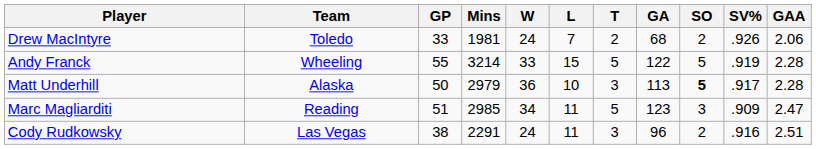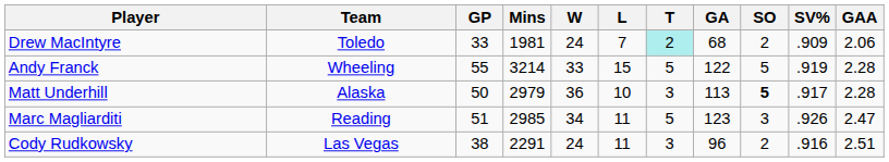 <table class="wikitable">
 <tr>
 <th bgcolor="#DDDDFF" width="27.5%">Player</th>
 <th bgcolor="#DDDDFF" width="20%">Team</th>
 <th bgcolor="#DDDDFF" width="5%">GP</th>
 <th bgcolor="#DDDDFF" width="5%">Mins</th>
 <th bgcolor="#DDDDFF" width="5%">W</th>
 <th bgcolor="#DDDDFF" width="5%">L</th>
 <th bgcolor="#DDDDFF" width="5%">T</th>
 <th bgcolor="#DDDDFF" width="5%">GA</th>
 <th bgcolor="#DDDDFF" width="5%">SO</th>
 <th bgcolor="#DDDDFF" width="5%">SV%</th>
 <th bgcolor="#DDDDFF" width="5%">GAA</th>
 </tr>
 <tr align="center">
 <td align="left"><a href='#'>Drew MacIntyre</a></td>
 <td><a href='#'>Toledo</a></td>
 <td>33</td>
 <td>1981</td>
 <td>24</td>
 <td>7</td>
-<td>2</td>
+<td style="background: paleturquoise;">2</td>
 <td>68</td>
 <td>2</td>
-<td>.926</td>
+<td>.909</td>
 <td>2.06</td>
 </tr>
 <tr align="center">
 <td align="left"><a href='#'>Andy Franck</a></td>
 <td><a href='#'>Wheeling</a></td>
 <td>55</td>
 <td>3214</td>
 <td>33</td>
 <td>15</td>
 <td>5</td>
 <td>122</td>
 <td>5</td>
 <td>.919</td>
 <td>2.28</td>
 </tr>
 <tr align="center">
 <td align="left"><a href='#'>Matt Underhill</a></td>
 <td><a href='#'>Alaska</a></td>
 <td>50</td>
 <td>2979</td>
 <td>36</td>
 <td>10</td>
 <td>3</td>
 <td>113</td>
 <td><strong>5</strong></td>
 <td>.917</td>
 <td>2.28</td>
 </tr>
 <tr align="center">
 <td align="left"><a href='#'>Marc Magliarditi</a></td>
 <td><a href='#'>Reading</a></td>
 <td>51</td>
 <td>2985</td>
 <td>34</td>
 <td>11</td>
 <td>5</td>
 <td>123</td>
 <td>3</td>
-<td>.909</td>
+<td>.926</td>
 <td>2.47</td>
 </tr>
 <tr align="center">
 <td align="left"><a href='#'>Cody Rudkowsky</a></td>
 <td><a href='#'>Las Vegas</a></td>
 <td>38</td>
 <td>2291</td>
 <td>24</td>
 <td>11</td>
 <td>3</td>
 <td>96</td>
 <td>2</td>
 <td>.916</td>
 <td>2.51</td>
 </tr>
 </table>
